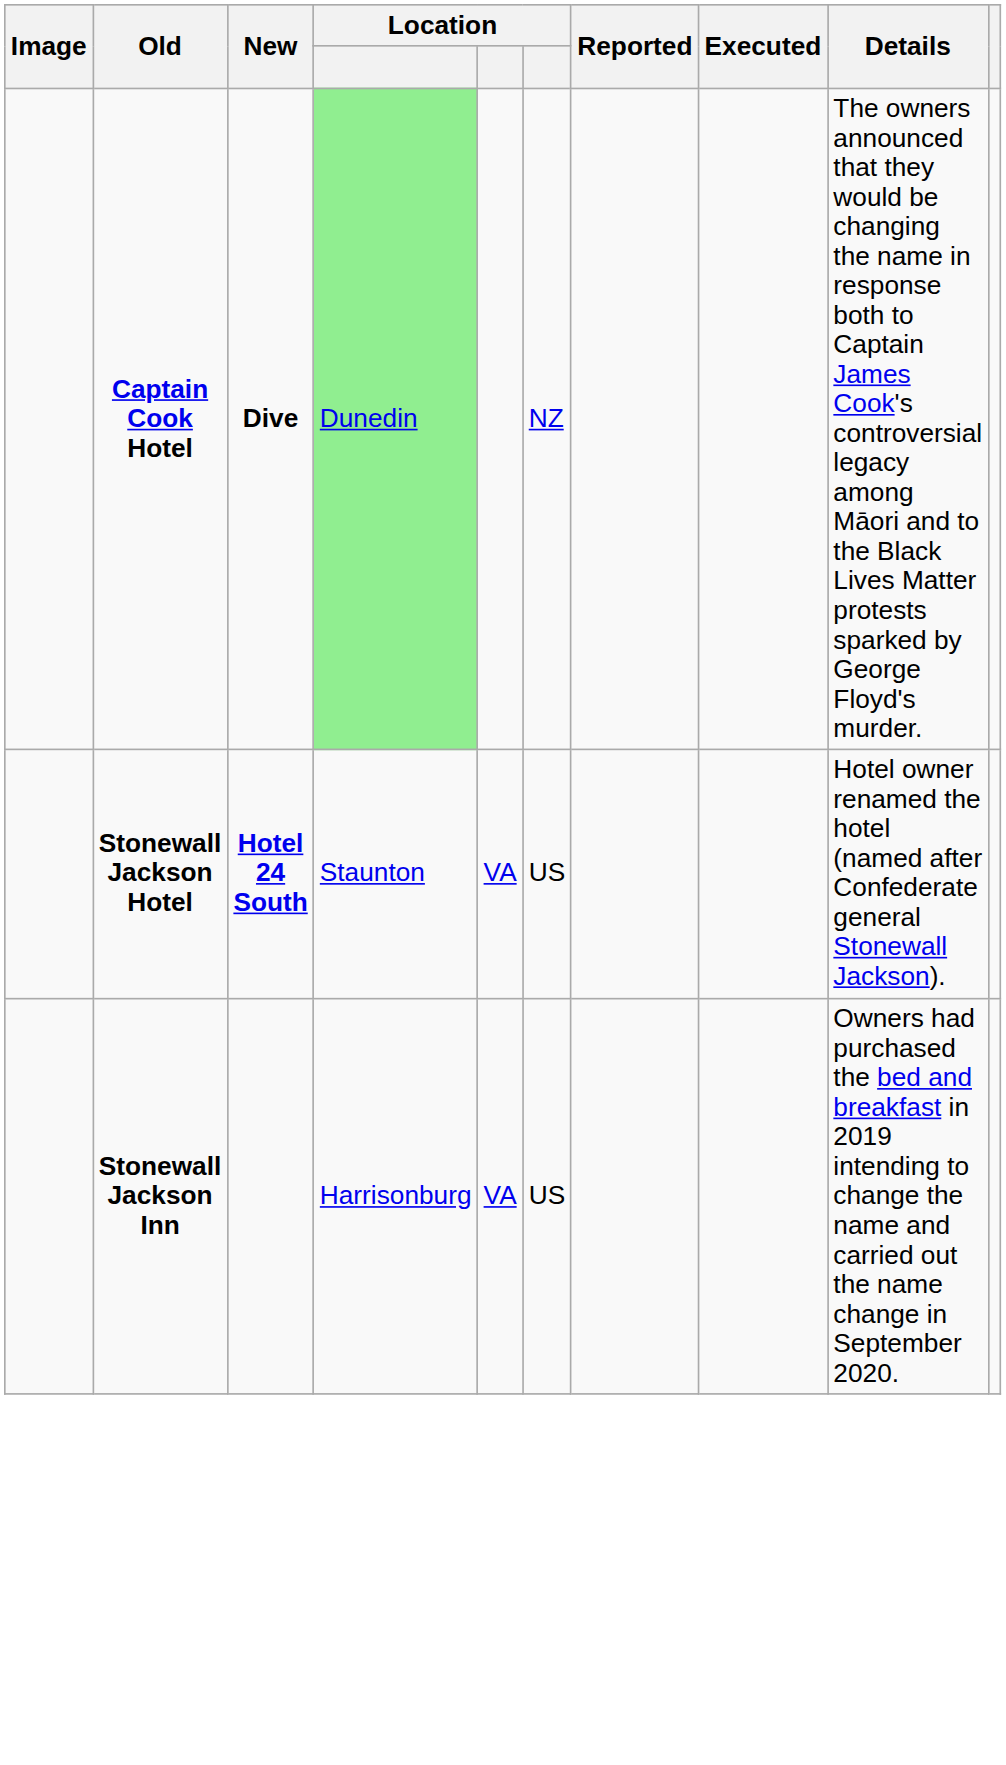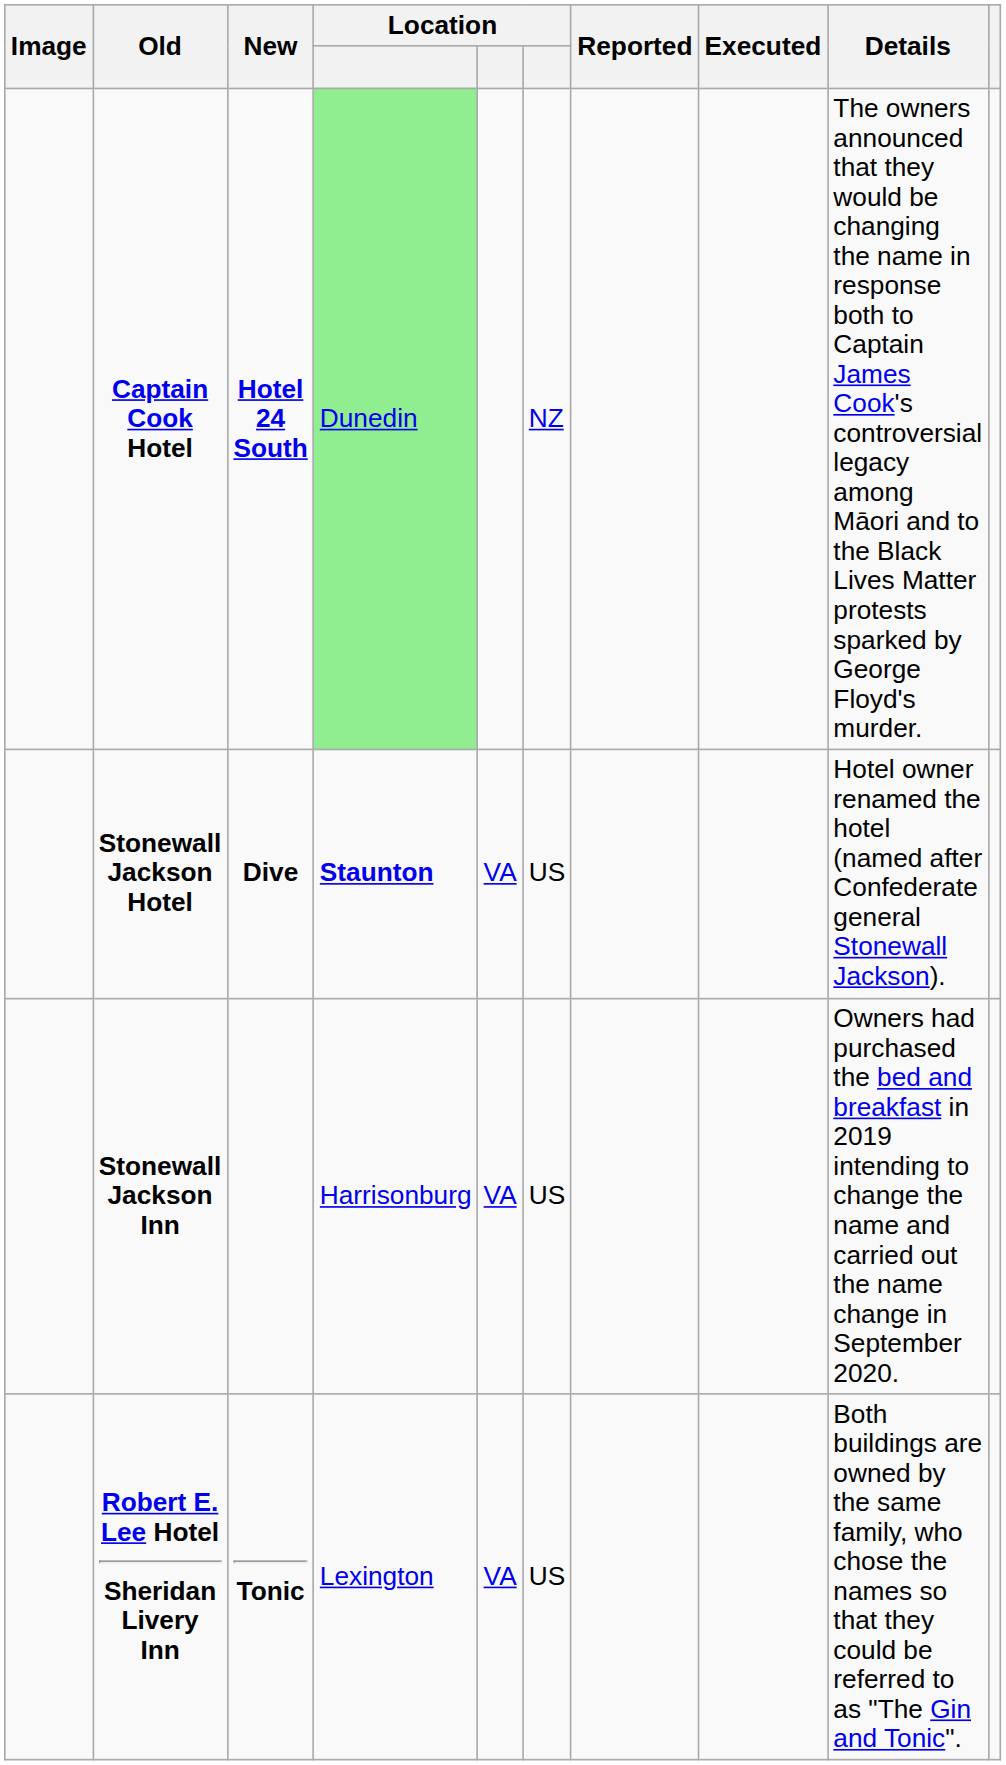 <table class="wikitable sortable sort-under" style="text-align:left">
 <tr>
 <th class="unsortable" rowspan=2>Image</th>
 <th rowspan=2>Old</th>
 <th rowspan=2>New</th>
 <th colspan=3>Location</th>
 <th rowspan=2>Reported </th>
 <th rowspan=2>Executed</th>
 <th class="unsortable" rowspan=2>Details</th>
 <th class="unsortable" rowspan=2></th>
 </tr>
 <tr>
 <th>  </th>
 <th>  </th>
 <th>  </th>
 </tr>
 <tr>
 <td></td>
 <td style="text-align: center"><strong><a href='#'>Captain Cook</a> Hotel</strong></td>
-<td style="text-align: center"><strong>Dive</strong></td>
+<td style="text-align: center"><strong><a href='#'>Hotel 24 South</a></strong></td>
 <td style="background: lightgreen;"><a href='#'>Dunedin</a></td>
 <td data-sort-value="NZ-OTA"></td>
 <td><a href='#'>NZ</a></td>
 <td></td>
 <td></td>
 <td>The owners announced that they would be changing the name in response both to Captain <a href='#'>James Cook</a>'s controversial legacy among Māori and to the Black Lives Matter protests sparked by George Floyd's murder.</td>
 <td><br><br></td>
 </tr>
 <tr>
 <td></td>
 <td style="text-align: center"><strong>Stonewall Jackson Hotel</strong></td>
-<td style="text-align: center"><strong><a href='#'>Hotel 24 South</a></strong></td>
-<td><a href='#'>Staunton</a></td>
+<td style="text-align: center"><strong>Dive</strong></td>
+<td><strong><a href='#'>Staunton</a></strong></td>
 <td data-sort-value="US-VA"><a href='#'>VA</a></td>
 <td>US</td>
 <td></td>
 <td></td>
 <td>Hotel owner renamed the hotel (named after Confederate general <a href='#'>Stonewall Jackson</a>).</td>
 <td><br></td>
 </tr>
 <tr>
 <td></td>
 <td style="text-align: center"><strong>Stonewall Jackson Inn</strong></td>
 <td style="text-align: center"></td>
 <td><a href='#'>Harrisonburg</a></td>
 <td data-sort-value="US-VA"><a href='#'>VA</a></td>
 <td>US</td>
 <td></td>
 <td></td>
 <td>Owners had purchased the <a href='#'>bed and breakfast</a> in 2019 intending to change the name and carried out the name change in September 2020.</td>
 <td><br></td>
 </tr>
+<tr>
+<td></td>
+<td style="text-align: center"><strong><a href='#'>Robert E. Lee</a> Hotel</strong><hr><strong>Sheridan Livery Inn</strong></td>
+<td style="text-align: center"><strong></strong><hr><strong>Tonic</strong></td>
+<td><a href='#'>Lexington</a></td>
+<td data-sort-value="US-VA"><a href='#'>VA</a></td>
+<td>US</td>
+<td></td>
+<td></td>
+<td>Both buildings are owned by the same family, who chose the names so that they could be referred to as "The <a href='#'>Gin and Tonic</a>".</td>
+<td><br><br></td>
+</tr>
 </table>
